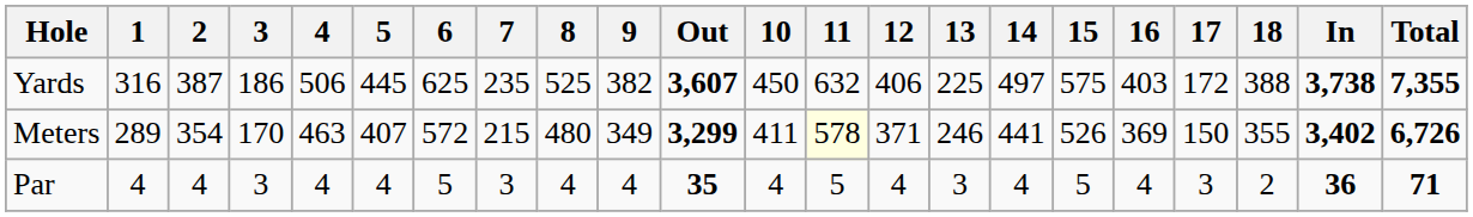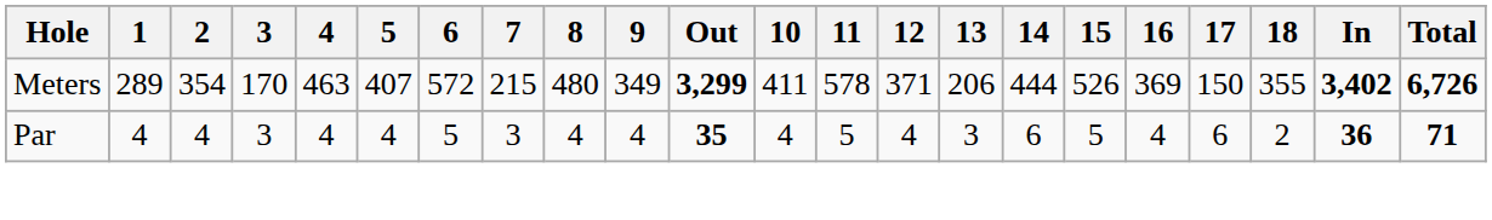 <table class="wikitable" style="font-size:90%; text-align:center">
 <tr>
 <th align=left>Hole</th>
 <th>1</th>
 <th>2</th>
 <th>3</th>
 <th>4</th>
 <th>5</th>
 <th>6</th>
 <th>7</th>
 <th>8</th>
 <th>9</th>
 <th>Out</th>
 <th>10</th>
 <th>11</th>
 <th>12</th>
 <th>13</th>
 <th>14</th>
 <th>15</th>
 <th>16</th>
 <th>17</th>
 <th>18</th>
 <th>In</th>
 <th>Total</th>
 </tr>
 <tr>
-<td align=left>Yards</td>
-<td>316</td>
-<td>387</td>
-<td>186</td>
-<td>506</td>
-<td>445</td>
-<td>625</td>
-<td>235</td>
-<td>525</td>
-<td>382</td>
-<td><strong>3,607</strong></td>
-<td>450</td>
-<td>632</td>
-<td>406</td>
-<td>225</td>
-<td>497</td>
-<td>575</td>
-<td>403</td>
-<td>172</td>
-<td>388</td>
-<td><strong>3,738</strong></td>
-<td><strong>7,355</strong></td>
-</tr>
-<tr>
 <td align=left>Meters</td>
 <td>289</td>
 <td>354</td>
 <td>170</td>
 <td>463</td>
 <td>407</td>
 <td>572</td>
 <td>215</td>
 <td>480</td>
 <td>349</td>
 <td><strong>3,299</strong></td>
 <td>411</td>
-<td style="background: lightyellow;">578</td>
+<td>578</td>
 <td>371</td>
-<td>246</td>
-<td>441</td>
+<td>206</td>
+<td>444</td>
 <td>526</td>
 <td>369</td>
 <td>150</td>
 <td>355</td>
 <td><strong>3,402</strong></td>
 <td><strong>6,726</strong></td>
 </tr>
 <tr>
 <td align=left>Par</td>
 <td>4</td>
 <td>4</td>
 <td>3</td>
 <td>4</td>
 <td>4</td>
 <td>5</td>
 <td>3</td>
 <td>4</td>
 <td>4</td>
 <td><strong>35</strong></td>
 <td>4</td>
 <td>5</td>
 <td>4</td>
 <td>3</td>
-<td>4</td>
+<td>6</td>
 <td>5</td>
 <td>4</td>
-<td>3</td>
+<td>6</td>
 <td>2</td>
 <td><strong>36</strong></td>
 <td><strong>71</strong></td>
 </tr>
 </table>
